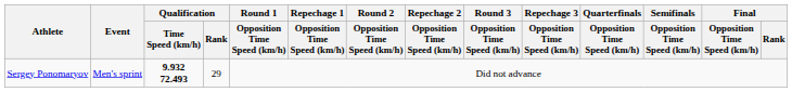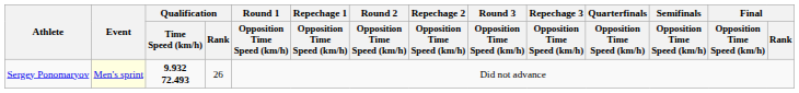 <table class="wikitable" style="font-size:90%;text-align:center;">
 <tr>
 <th rowspan=2>Athlete</th>
 <th rowspan=2>Event</th>
 <th colspan=2>Qualification</th>
 <th>Round 1</th>
 <th>Repechage 1</th>
 <th>Round 2</th>
 <th>Repechage 2</th>
 <th>Round 3</th>
 <th>Repechage 3</th>
 <th>Quarterfinals</th>
 <th>Semifinals</th>
 <th colspan=2>Final</th>
 </tr>
 <tr style="font-size:95%">
 <th>Time<br>Speed (km/h)</th>
 <th>Rank</th>
 <th>Opposition<br>Time<br>Speed (km/h)</th>
 <th>Opposition<br>Time<br>Speed (km/h)</th>
 <th>Opposition<br>Time<br>Speed (km/h)</th>
 <th>Opposition<br>Time<br>Speed (km/h)</th>
 <th>Opposition<br>Time<br>Speed (km/h)</th>
 <th>Opposition<br>Time<br>Speed (km/h)</th>
 <th>Opposition<br>Time<br>Speed (km/h)</th>
 <th>Opposition<br>Time<br>Speed (km/h)</th>
 <th>Opposition<br>Time<br>Speed (km/h)</th>
 <th>Rank</th>
 </tr>
 <tr>
 <td align=left><a href='#'>Sergey Ponomaryov</a></td>
-<td align=left><a href='#'>Men's sprint</a></td>
+<td align=left style="background: lightyellow;"><a href='#'>Men's sprint</a></td>
 <td><strong>9.932<br>72.493</strong></td>
-<td>29</td>
+<td>26</td>
 <td colspan=10>Did not advance</td>
 </tr>
 </table>
